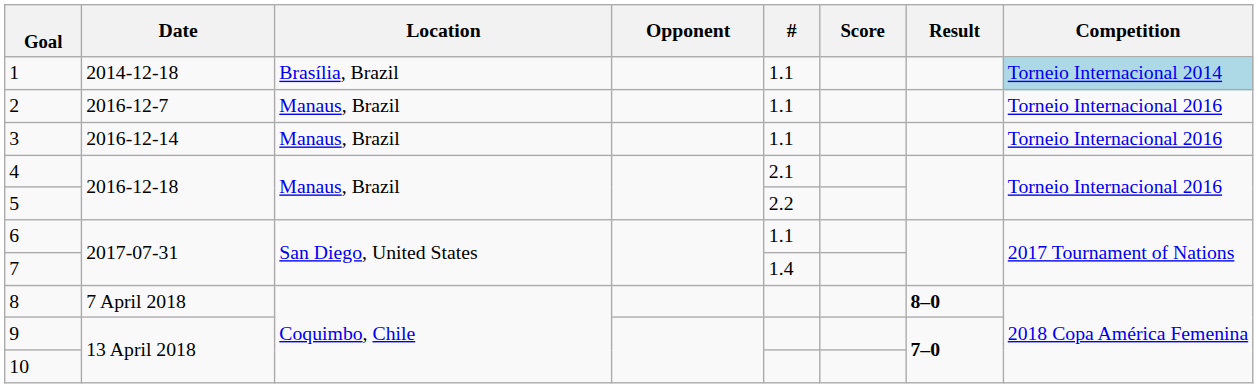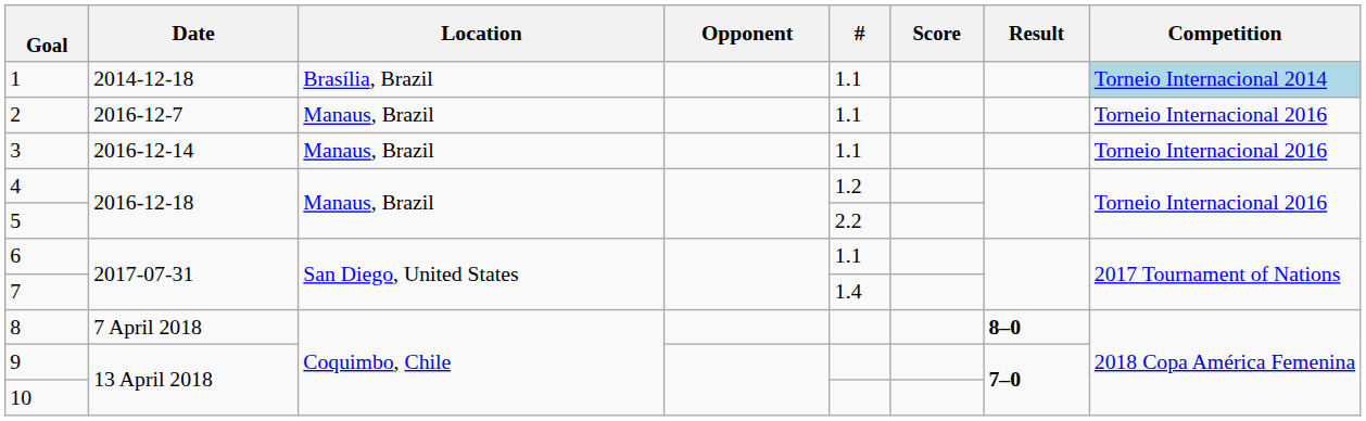 <table class="wikitable collapsible sortable" style="font-size:90%">
 <tr>
 <th data-sort-type="number" style="font-size:95%;"><br>Goal</th>
 <th>Date</th>
 <th>Location</th>
 <th>Opponent</th>
 <th>#</th>
 <th data-sort-type="number" style="font-size:95%;">Score</th>
 <th data-sort-type="number" style="font-size:95%;">Result</th>
 <th style="width:20%;">Competition</th>
 </tr>
 <tr>
 <td>1</td>
 <td>2014-12-18</td>
 <td> <a href='#'>Brasília</a>, Brazil</td>
 <td></td>
 <td>1.1</td>
 <td></td>
 <td></td>
 <td style="background: lightblue;"><a href='#'>Torneio Internacional 2014</a></td>
 </tr>
 <tr>
 <td>2</td>
 <td>2016-12-7</td>
 <td> <a href='#'>Manaus</a>, Brazil</td>
 <td></td>
 <td>1.1</td>
 <td></td>
 <td></td>
 <td><a href='#'>Torneio Internacional 2016</a></td>
 </tr>
 <tr>
 <td>3</td>
 <td>2016-12-14</td>
 <td> <a href='#'>Manaus</a>, Brazil</td>
 <td></td>
 <td>1.1</td>
 <td></td>
 <td></td>
 <td><a href='#'>Torneio Internacional 2016</a></td>
 </tr>
 <tr>
 <td>4</td>
 <td rowspan=2>2016-12-18</td>
 <td rowspan=2> <a href='#'>Manaus</a>, Brazil</td>
 <td rowspan=2></td>
-<td>2.1</td>
+<td>1.2</td>
 <td></td>
 <td rowspan=2></td>
 <td rowspan=2><a href='#'>Torneio Internacional 2016</a></td>
 </tr>
 <tr>
 <td>5</td>
 <td>2.2</td>
 <td></td>
 </tr>
 <tr>
 <td>6</td>
 <td rowspan=2>2017-07-31</td>
 <td rowspan=2> <a href='#'>San Diego</a>, United States</td>
 <td rowspan=2></td>
 <td>1.1</td>
 <td></td>
 <td rowspan=2></td>
 <td rowspan=2><a href='#'>2017 Tournament of Nations</a></td>
 </tr>
 <tr>
 <td>7</td>
 <td>1.4</td>
 <td></td>
 </tr>
 <tr>
 <td>8</td>
 <td>7 April 2018</td>
 <td rowspan="3"><a href='#'>Coquimbo</a>, <a href='#'>Chile</a></td>
 <td></td>
 <td></td>
 <td></td>
 <td><strong>8–0</strong></td>
 <td rowspan="3"><a href='#'>2018 Copa América Femenina</a></td>
 </tr>
 <tr>
 <td>9</td>
 <td rowspan="2">13 April 2018</td>
 <td rowspan="2"></td>
 <td></td>
 <td></td>
 <td rowspan="2"><strong>7–0</strong></td>
 </tr>
 <tr>
 <td>10</td>
 <td></td>
 <td></td>
 </tr>
 </table>
